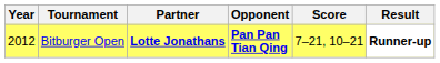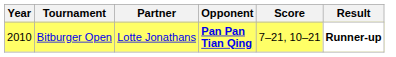 <table class="sortable wikitable" style="font-size: 90%;">
 <tr>
 <th>Year</th>
 <th>Tournament</th>
 <th>Partner</th>
 <th>Opponent</th>
 <th>Score</th>
 <th>Result</th>
 </tr>
 <tr style="background:#FFFF67">
-<td align="center">2012</td>
+<td align="center">2010</td>
 <td align="left"><a href='#'>Bitburger Open</a></td>
-<td align="left"><strong> <a href='#'>Lotte Jonathans</a></strong></td>
+<td align="left"> <a href='#'>Lotte Jonathans</a></td>
 <td align="left"><strong> <a href='#'>Pan Pan</a><br> <a href='#'>Tian Qing</a></strong></td>
 <td align="left">7–21, 10–21</td>
 <td style="text-align:left; background:white"> <strong>Runner-up</strong></td>
 </tr>
 </table>
